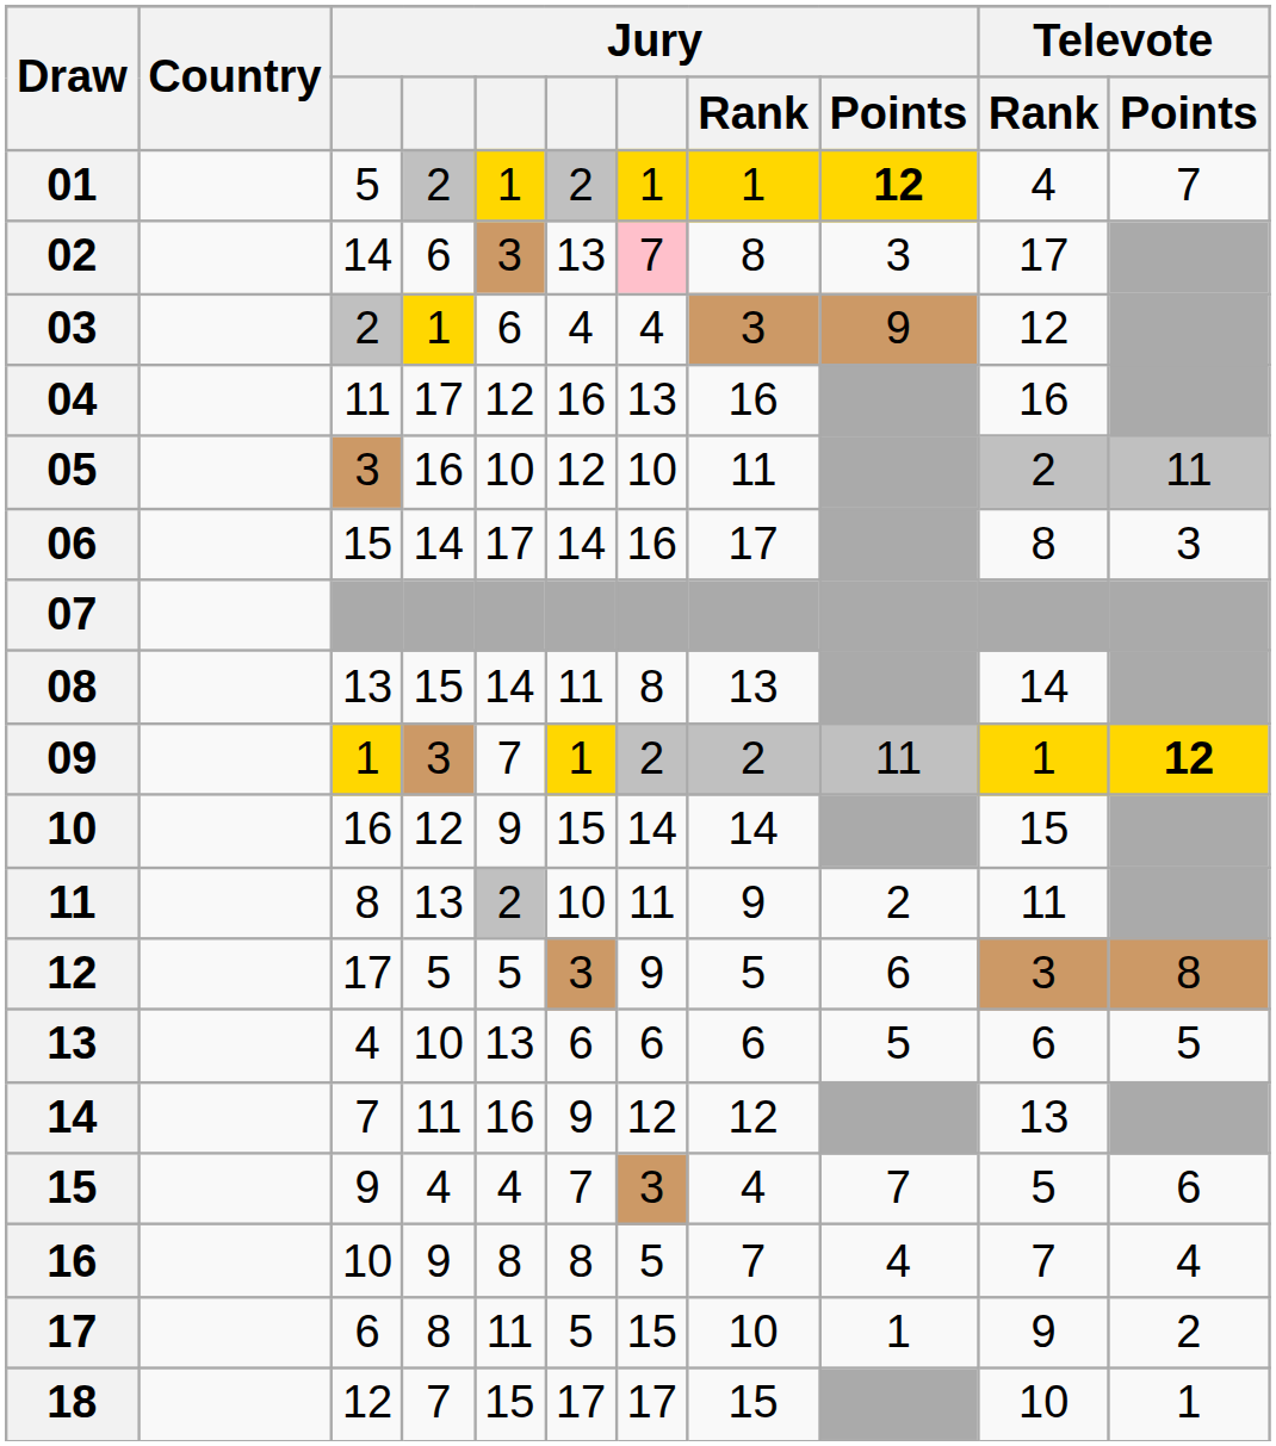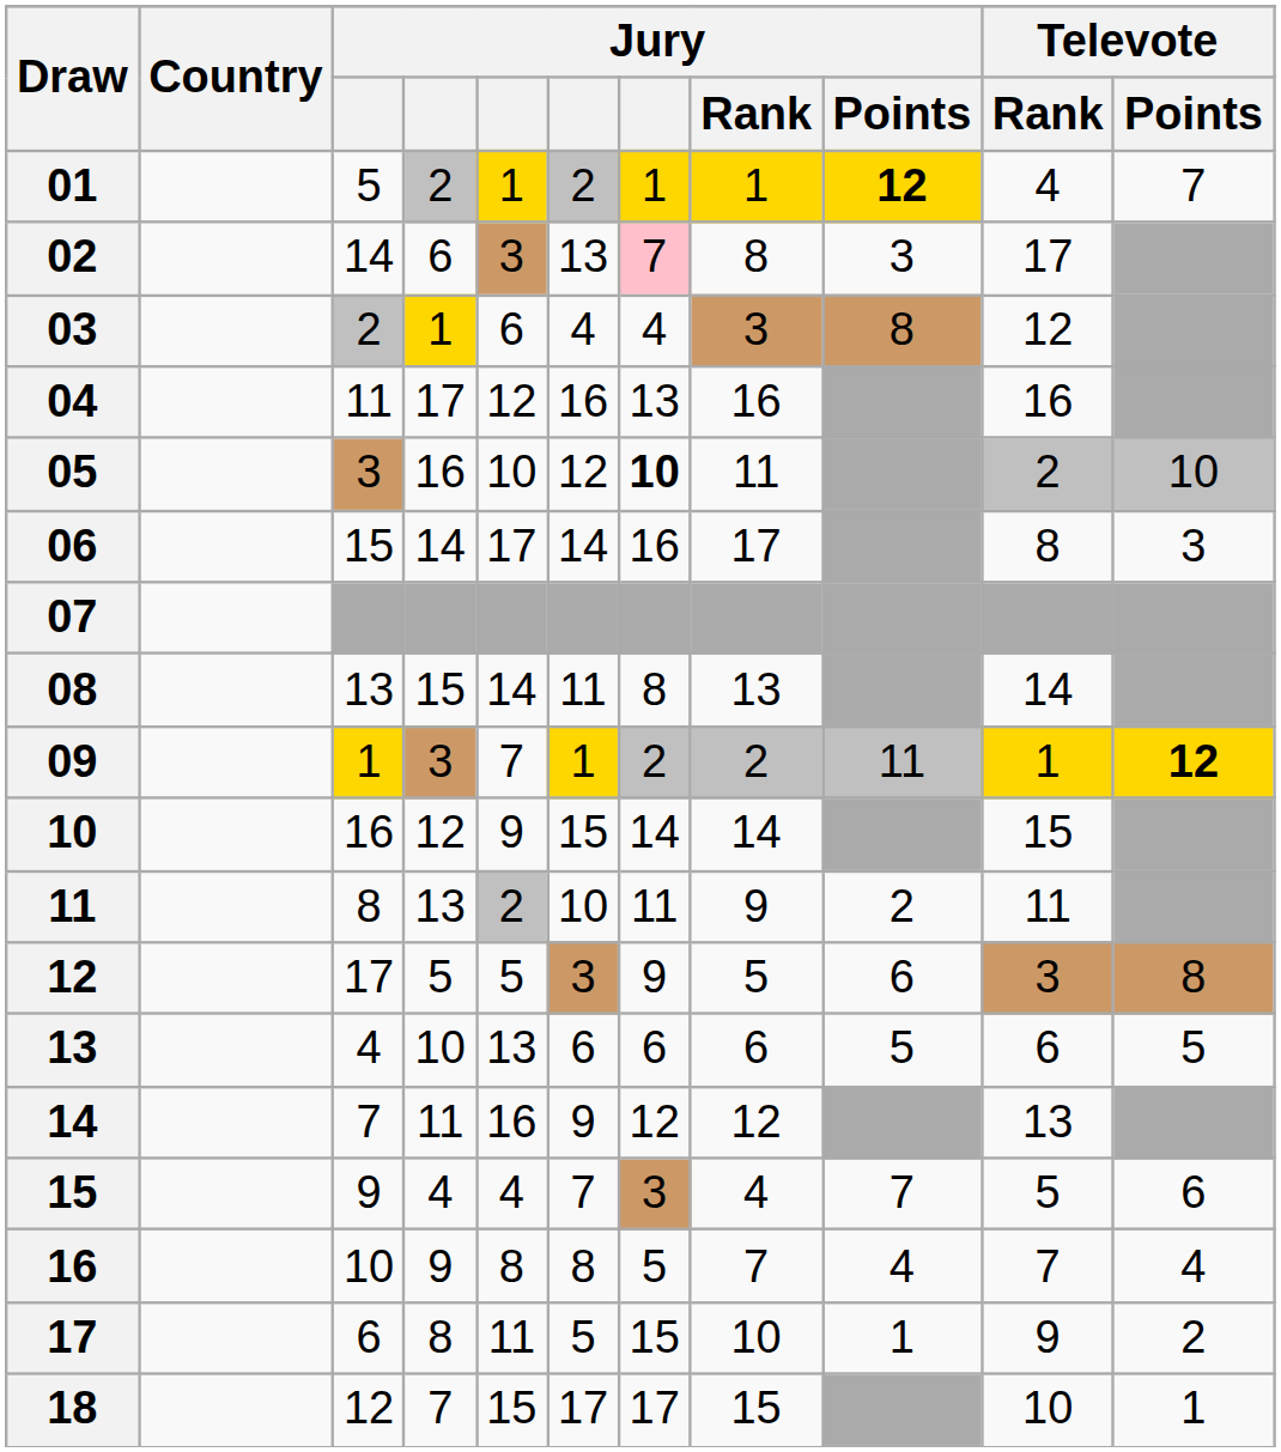 <table class="sortable wikitable collapsible plainrowheaders" style="text-align:center;">
 <tr>
 </tr>
 <tr>
 <th scope="col" rowspan="2">Draw</th>
 <th scope="col" rowspan="2">Country</th>
 <th scope="col" colspan="7">Jury</th>
 <th scope="col" colspan="2">Televote</th>
 </tr>
 <tr>
 <th scope="col"><small></small></th>
 <th scope="col"><small></small></th>
 <th scope="col"><small></small></th>
 <th scope="col"><small></small></th>
 <th scope="col"><small></small></th>
 <th scope="col">Rank</th>
 <th scope="col">Points</th>
 <th scope="col">Rank</th>
 <th scope="col">Points</th>
 </tr>
 <tr>
 <th scope="row" style="text-align:center;">01</th>
 <td style="text-align:left;"></td>
 <td>5</td>
 <td style="background:silver;">2</td>
 <td style="background:gold;">1</td>
 <td style="background:silver;">2</td>
 <td style="background:gold;">1</td>
 <td style="background:gold;">1</td>
 <td style="background:gold;"><strong>12</strong></td>
 <td>4</td>
 <td>7</td>
 </tr>
 <tr>
 <th scope="row" style="text-align:center;">02</th>
 <td style="text-align:left;"></td>
 <td>14</td>
 <td>6</td>
 <td style="background:#CC9966;">3</td>
 <td>13</td>
 <td style="background: pink;">7</td>
 <td>8</td>
 <td>3</td>
 <td>17</td>
 <td style="background:#AAAAAA;"></td>
 </tr>
 <tr>
 <th scope="row" style="text-align:center;">03</th>
 <td style="text-align:left;"></td>
 <td style="background:silver;">2</td>
 <td style="background:gold;">1</td>
 <td>6</td>
 <td>4</td>
 <td>4</td>
 <td style="background:#CC9966;">3</td>
-<td style="background:#CC9966;">9</td>
+<td style="background:#CC9966;">8</td>
 <td>12</td>
 <td style="background:#AAAAAA;"></td>
 </tr>
 <tr>
 <th scope="row" style="text-align:center;">04</th>
 <td style="text-align:left;"></td>
 <td>11</td>
 <td>17</td>
 <td>12</td>
 <td>16</td>
 <td>13</td>
 <td>16</td>
 <td style="background:#AAAAAA;"></td>
 <td>16</td>
 <td style="background:#AAAAAA;"></td>
 </tr>
 <tr>
 <th scope="row" style="text-align:center;">05</th>
 <td style="text-align:left;"></td>
 <td style="background:#CC9966;">3</td>
 <td>16</td>
 <td>10</td>
 <td>12</td>
-<td>10</td>
+<td><strong>10</strong></td>
 <td>11</td>
 <td style="background:#AAAAAA;"></td>
 <td style="background:silver;">2</td>
-<td style="background:silver;">11</td>
+<td style="background:silver;">10</td>
 </tr>
 <tr>
 <th scope="row" style="text-align:center;">06</th>
 <td style="text-align:left;"></td>
 <td>15</td>
 <td>14</td>
 <td>17</td>
 <td>14</td>
 <td>16</td>
 <td>17</td>
 <td style="background:#AAAAAA;"></td>
 <td>8</td>
 <td>3</td>
 </tr>
 <tr class="sortbottom">
 <th scope="row" style="text-align:center;">07</th>
 <td style="text-align:left;"></td>
 <td style="background:#AAAAAA;"></td>
 <td style="background:#AAAAAA;"></td>
 <td style="background:#AAAAAA;"></td>
 <td style="background:#AAAAAA;"></td>
 <td style="background:#AAAAAA;"></td>
 <td style="background:#AAAAAA;"></td>
 <td style="background:#AAAAAA;"></td>
 <td style="background:#AAAAAA;"></td>
 <td style="background:#AAAAAA;"></td>
 </tr>
 <tr>
 <th scope="row" style="text-align:center;">08</th>
 <td style="text-align:left;"></td>
 <td>13</td>
 <td>15</td>
 <td>14</td>
 <td>11</td>
 <td>8</td>
 <td>13</td>
 <td style="background:#AAAAAA;"></td>
 <td>14</td>
 <td style="background:#AAAAAA;"></td>
 </tr>
 <tr>
 <th scope="row" style="text-align:center;">09</th>
 <td style="text-align:left;"></td>
 <td style="background:gold;">1</td>
 <td style="background:#CC9966;">3</td>
 <td>7</td>
 <td style="background:gold;">1</td>
 <td style="background:silver;">2</td>
 <td style="background:silver;">2</td>
 <td style="background:silver;">11</td>
 <td style="background:gold;">1</td>
 <td style="background:gold;"><strong>12</strong></td>
 </tr>
 <tr>
 <th scope="row" style="text-align:center;">10</th>
 <td style="text-align:left;"></td>
 <td>16</td>
 <td>12</td>
 <td>9</td>
 <td>15</td>
 <td>14</td>
 <td>14</td>
 <td style="background:#AAAAAA;"></td>
 <td>15</td>
 <td style="background:#AAAAAA;"></td>
 </tr>
 <tr>
 <th scope="row" style="text-align:center;">11</th>
 <td style="text-align:left;"></td>
 <td>8</td>
 <td>13</td>
 <td style="background:silver;">2</td>
 <td>10</td>
 <td>11</td>
 <td>9</td>
 <td>2</td>
 <td>11</td>
 <td style="background:#AAAAAA;"></td>
 </tr>
 <tr>
 <th scope="row" style="text-align:center;">12</th>
 <td style="text-align:left;"></td>
 <td>17</td>
 <td>5</td>
 <td>5</td>
 <td style="background:#CC9966;">3</td>
 <td>9</td>
 <td>5</td>
 <td>6</td>
 <td style="background:#CC9966;">3</td>
 <td style="background:#CC9966;">8</td>
 </tr>
 <tr>
 <th scope="row" style="text-align:center;">13</th>
 <td style="text-align:left;"></td>
 <td>4</td>
 <td>10</td>
 <td>13</td>
 <td>6</td>
 <td>6</td>
 <td>6</td>
 <td>5</td>
 <td>6</td>
 <td>5</td>
 </tr>
 <tr>
 <th scope="row" style="text-align:center;">14</th>
 <td style="text-align:left;"></td>
 <td>7</td>
 <td>11</td>
 <td>16</td>
 <td>9</td>
 <td>12</td>
 <td>12</td>
 <td style="background:#AAAAAA;"></td>
 <td>13</td>
 <td style="background:#AAAAAA;"></td>
 </tr>
 <tr>
 <th scope="row" style="text-align:center;">15</th>
 <td style="text-align:left;"></td>
 <td>9</td>
 <td>4</td>
 <td>4</td>
 <td>7</td>
 <td style="background:#CC9966;">3</td>
 <td>4</td>
 <td>7</td>
 <td>5</td>
 <td>6</td>
 </tr>
 <tr>
 <th scope="row" style="text-align:center;">16</th>
 <td style="text-align:left;"></td>
 <td>10</td>
 <td>9</td>
 <td>8</td>
 <td>8</td>
 <td>5</td>
 <td>7</td>
 <td>4</td>
 <td>7</td>
 <td>4</td>
 </tr>
 <tr>
 <th scope="row" style="text-align:center;">17</th>
 <td style="text-align:left;"></td>
 <td>6</td>
 <td>8</td>
 <td>11</td>
 <td>5</td>
 <td>15</td>
 <td>10</td>
 <td>1</td>
 <td>9</td>
 <td>2</td>
 </tr>
 <tr>
 <th scope="row" style="text-align:center;">18</th>
 <td style="text-align:left;"></td>
 <td>12</td>
 <td>7</td>
 <td>15</td>
 <td>17</td>
 <td>17</td>
 <td>15</td>
 <td style="background:#AAAAAA;"></td>
 <td>10</td>
 <td>1</td>
 </tr>
 </table>
